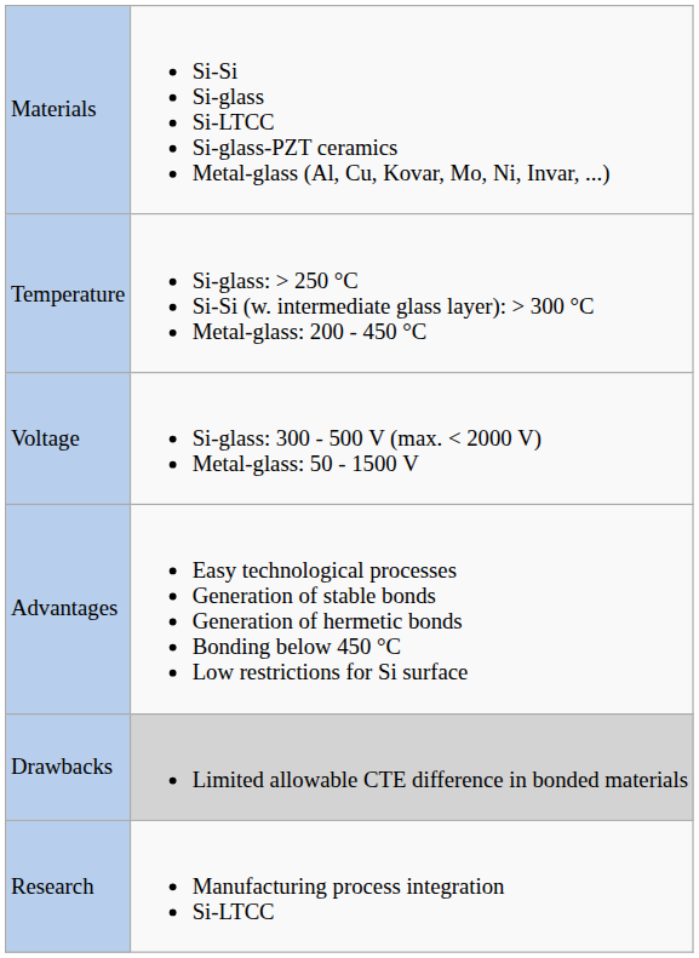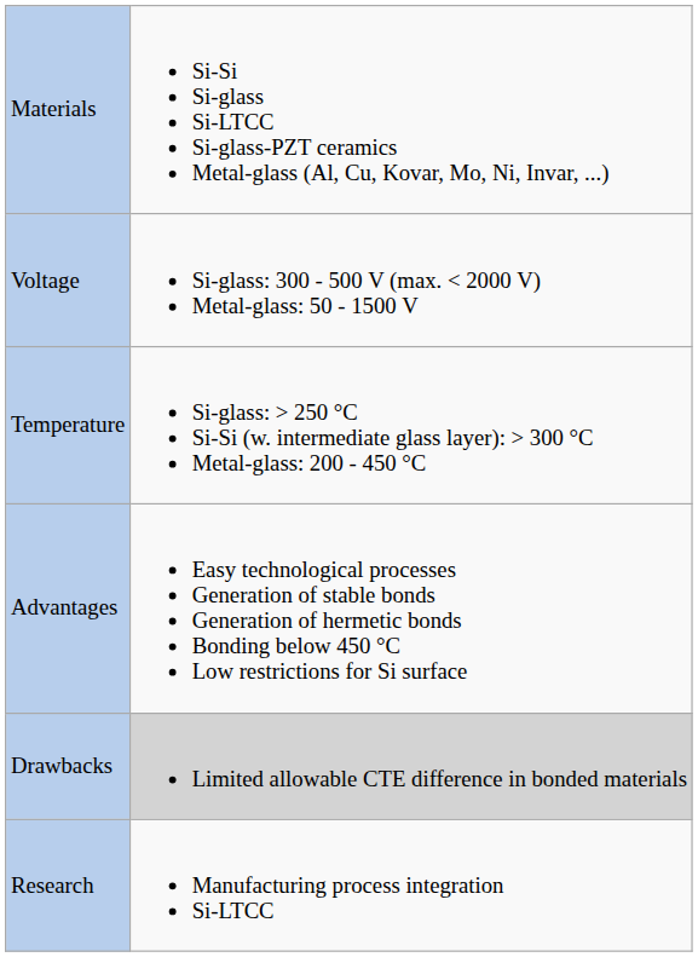 <table class="wikitable">
 <tr>
 <td style="background:#B7CEEC">Materials</td>
 <td><br><ul><li>Si-Si</li><li>Si-glass</li><li>Si-LTCC</li><li>Si-glass-PZT ceramics</li><li>Metal-glass (Al, Cu, Kovar, Mo, Ni, Invar, ...)</li></ul></td>
 </tr>
 <tr>
+<td style="background:#B7CEEC">Voltage</td>
+<td><br><ul><li>Si-glass: 300 - 500 V (max. < 2000 V)</li><li>Metal-glass: 50 - 1500 V</li></ul></td>
+</tr>
+<tr>
 <td style="background:#B7CEEC">Temperature</td>
 <td><br><ul><li>Si-glass: > 250 °C</li><li>Si-Si (w. intermediate glass layer): > 300 °C</li><li>Metal-glass: 200 - 450 °C</li></ul></td>
-</tr>
-<tr>
-<td style="background:#B7CEEC">Voltage</td>
-<td><br><ul><li>Si-glass: 300 - 500 V (max. < 2000 V)</li><li>Metal-glass: 50 - 1500 V</li></ul></td>
 </tr>
 <tr>
 <td style="background:#B7CEEC">Advantages</td>
 <td><br><ul><li>Easy technological processes</li><li>Generation of stable bonds</li><li>Generation of hermetic bonds</li><li>Bonding below 450 °C</li><li>Low restrictions for Si surface</li></ul></td>
 </tr>
 <tr>
 <td style="background:#B7CEEC">Drawbacks</td>
 <td style="background: lightgrey;"><br><ul><li>Limited allowable CTE difference in bonded materials</li></ul></td>
 </tr>
 <tr>
 <td style="background:#B7CEEC">Research</td>
 <td><br><ul><li>Manufacturing process integration</li><li>Si-LTCC</li></ul></td>
 </tr>
 </table>
